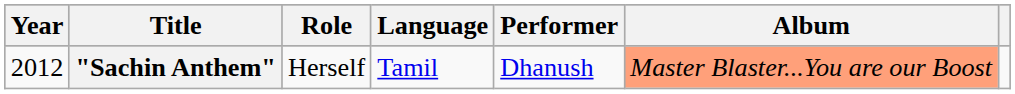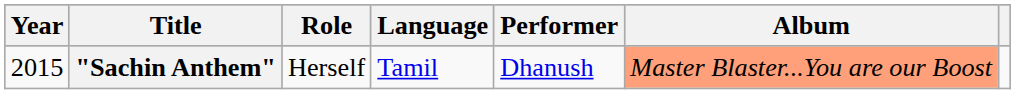 <table class="wikitable sortable plainrowheaders">
 <tr style="background:#ccc; text-align:center;">
 <th scope="col" class="unsortable">Year</th>
 <th scope="col" class="unsortable">Title</th>
 <th scope="col" class="unsortable">Role</th>
 <th scope="col" class="unsortable">Language</th>
 <th scope="col" class="unsortable">Performer</th>
 <th scope="col" class="unsortable">Album</th>
 <th scope="col" class="unsortable"></th>
 </tr>
 <tr>
-<td>2012</td>
+<td>2015</td>
 <th scope="row">"Sachin Anthem"</th>
 <td>Herself</td>
 <td><a href='#'>Tamil</a></td>
 <td><a href='#'>Dhanush</a></td>
 <td style="background: lightsalmon; text-align: center;"><em>Master Blaster...You are our Boost</em></td>
 <td></td>
 </tr>
 </table>
